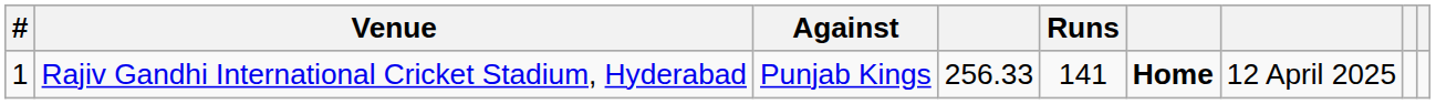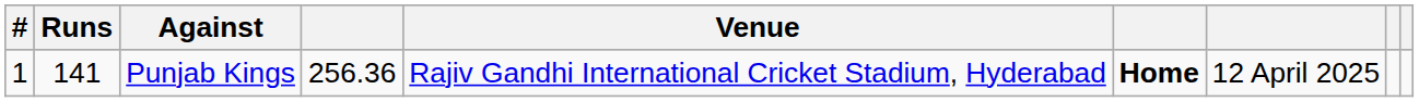 <table class="wikitable sortable"  style="text-align:center">
 <tr>
 <th>#</th>
-<th>Venue</th>
+<th>Runs</th>
 <th>Against</th>
 <th><a href='#'></a></th>
-<th>Runs</th>
+<th>Venue</th>
 <th></th>
 <th></th>
 <th></th>
 <th class="unsortable" scope="col"></th>
 </tr>
 <tr>
 <td>1</td>
+<td>141</td>
+<td><a href='#'>Punjab Kings</a></td>
+<td>256.36</td>
 <td><a href='#'>Rajiv Gandhi International Cricket Stadium</a>, <a href='#'>Hyderabad</a></td>
-<td><a href='#'>Punjab Kings</a></td>
-<td>256.33</td>
-<td>141</td>
 <td><strong>Home</strong></td>
 <td>12 April 2025</td>
 <td></td>
 <td></td>
 </tr>
 </table>
